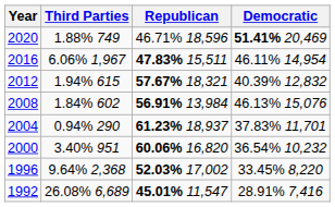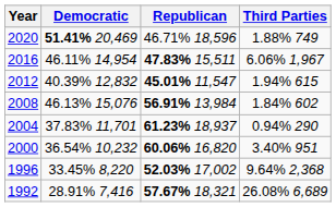 <table class="wikitable"  style="float:right; margin:1em; font-size:95%;">
 <tr style="background:lightgrey;">
 <th>Year</th>
+<th><a href='#'>Democratic</a></th>
+<th><a href='#'>Republican</a></th>
 <th><a href='#'>Third Parties</a></th>
-<th><a href='#'>Republican</a></th>
-<th><a href='#'>Democratic</a></th>
 </tr>
 <tr>
 <td align="center" ><a href='#'>2020</a></td>
+<td align="center" ><strong>51.41%</strong> <em>20,469</em></td>
+<td align="center" >46.71% <em>18,596</em></td>
 <td align="center" >1.88% <em>749</em></td>
-<td align="center" >46.71% <em>18,596</em></td>
-<td align="center" ><strong>51.41%</strong> <em>20,469</em></td>
 </tr>
 <tr>
 <td align="center" ><a href='#'>2016</a></td>
+<td align="center" >46.11% <em>14,954</em></td>
+<td align="center" ><strong>47.83%</strong> <em>15,511</em></td>
 <td align="center" >6.06% <em>1,967</em></td>
-<td align="center" ><strong>47.83%</strong> <em>15,511</em></td>
-<td align="center" >46.11% <em>14,954</em></td>
 </tr>
 <tr>
 <td align="center" ><a href='#'>2012</a></td>
+<td align="center" >40.39% <em>12,832</em></td>
+<td align="center" ><strong>45.01%</strong> <em>11,547</em></td>
 <td align="center" >1.94% <em>615</em></td>
-<td align="center" ><strong>57.67%</strong> <em>18,321</em></td>
-<td align="center" >40.39% <em>12,832</em></td>
 </tr>
 <tr>
 <td align="center" ><a href='#'>2008</a></td>
+<td align="center" >46.13% <em>15,076</em></td>
+<td align="center" ><strong>56.91%</strong> <em>13,984</em></td>
 <td align="center" >1.84% <em>602</em></td>
-<td align="center" ><strong>56.91%</strong> <em>13,984</em></td>
-<td align="center" >46.13% <em>15,076</em></td>
 </tr>
 <tr>
 <td align="center" ><a href='#'>2004</a></td>
+<td align="center" >37.83% <em>11,701</em></td>
+<td align="center" ><strong>61.23%</strong> <em>18,937</em></td>
 <td align="center" >0.94% <em>290</em></td>
-<td align="center" ><strong>61.23%</strong> <em>18,937</em></td>
-<td align="center" >37.83% <em>11,701</em></td>
 </tr>
 <tr>
 <td align="center" ><a href='#'>2000</a></td>
+<td align="center" >36.54% <em>10,232</em></td>
+<td align="center" ><strong>60.06%</strong> <em>16,820</em></td>
 <td align="center" >3.40% <em>951</em></td>
-<td align="center" ><strong>60.06%</strong> <em>16,820</em></td>
-<td align="center" >36.54% <em>10,232</em></td>
 </tr>
 <tr>
 <td align="center" ><a href='#'>1996</a></td>
+<td align="center" >33.45% <em>8,220</em></td>
+<td align="center" ><strong>52.03%</strong> <em>17,002</em></td>
 <td align="center" >9.64% <em>2,368</em></td>
-<td align="center" ><strong>52.03%</strong> <em>17,002</em></td>
-<td align="center" >33.45% <em>8,220</em></td>
 </tr>
 <tr>
 <td align="center" ><a href='#'>1992</a></td>
+<td align="center" >28.91% <em>7,416</em></td>
+<td align="center" ><strong>57.67%</strong> <em>18,321</em></td>
 <td align="center" >26.08% <em>6,689</em></td>
-<td align="center" ><strong>45.01%</strong> <em>11,547</em></td>
-<td align="center" >28.91% <em>7,416</em></td>
 </tr>
 </table>
